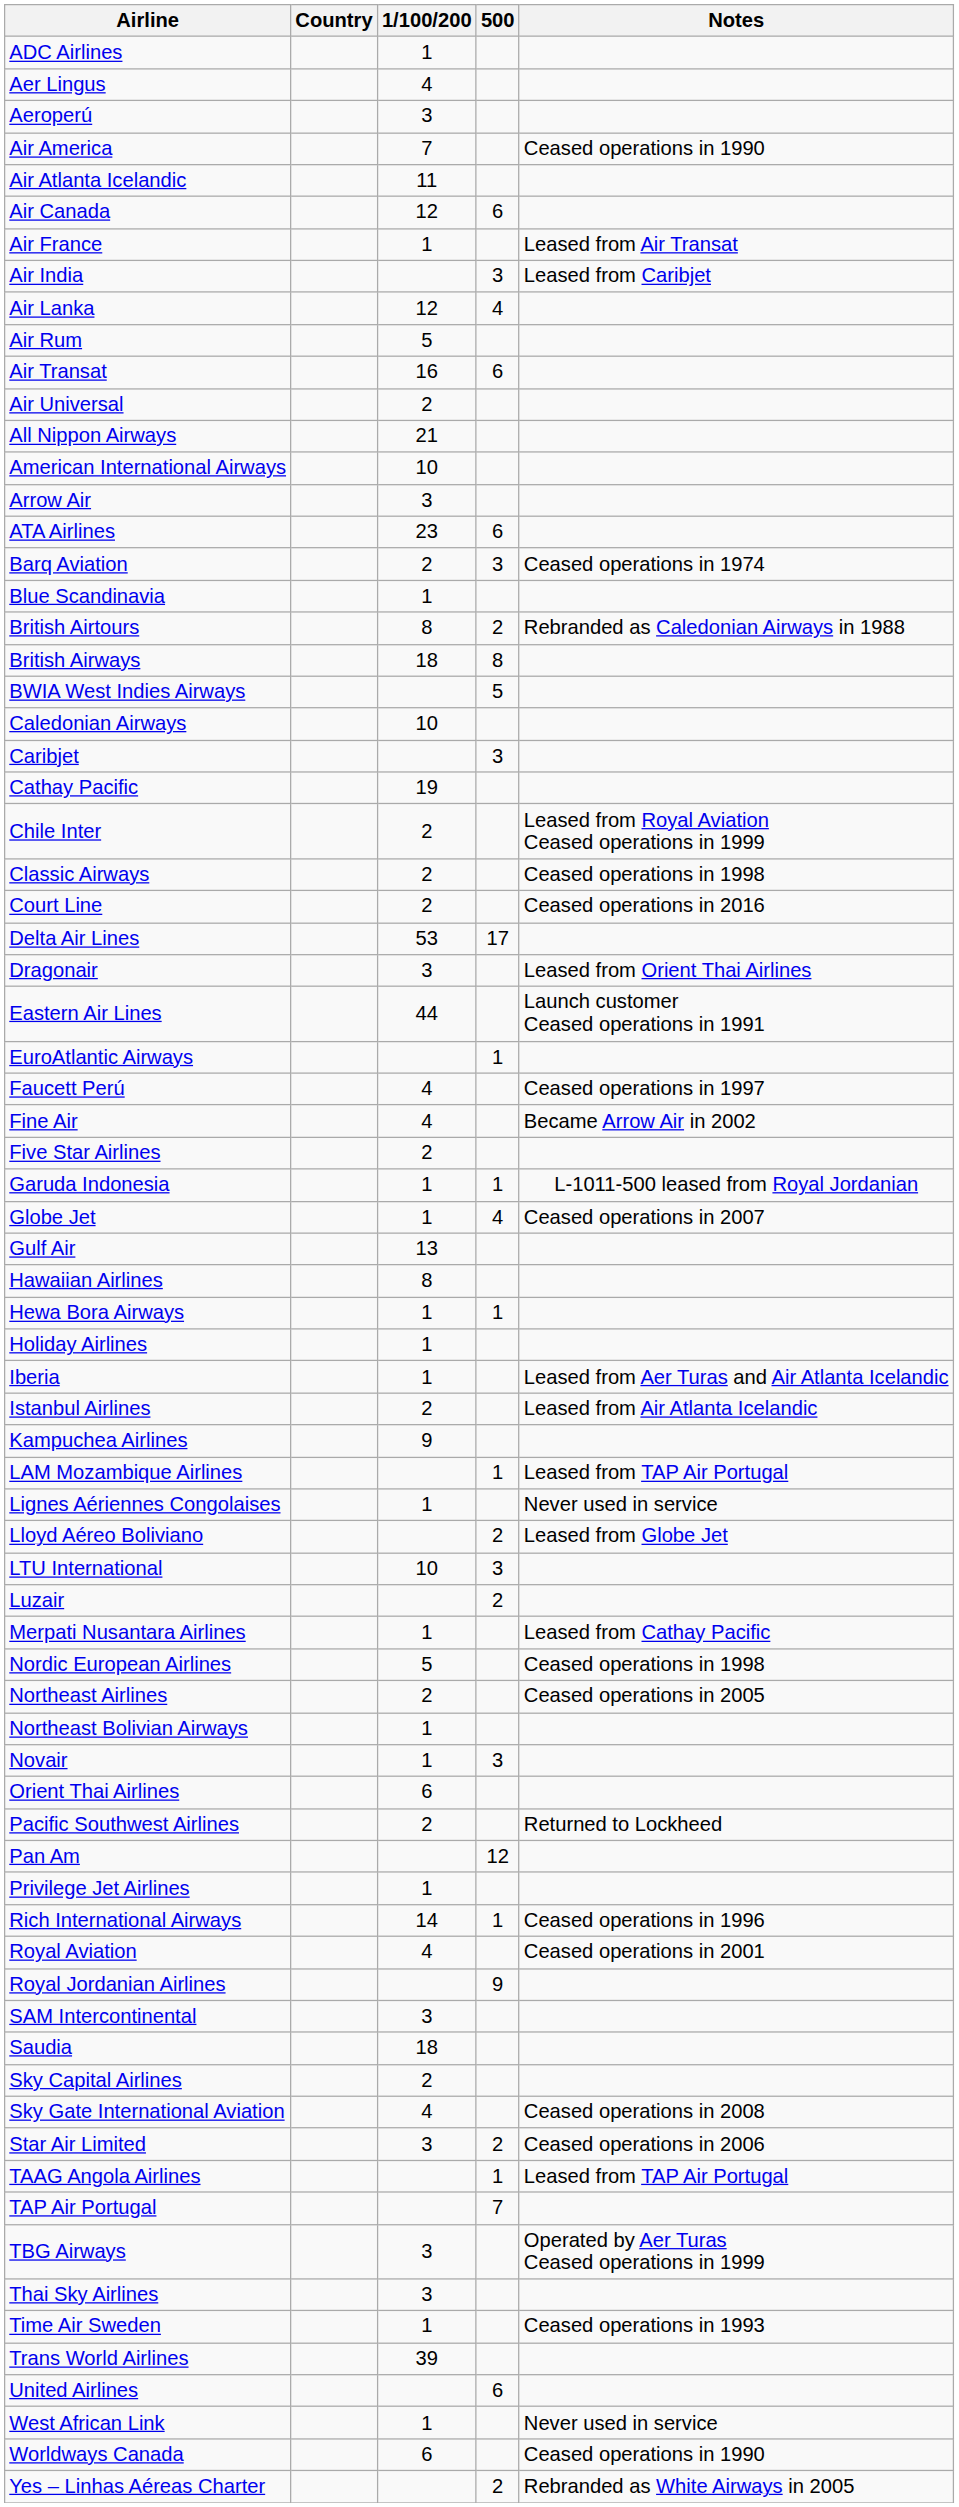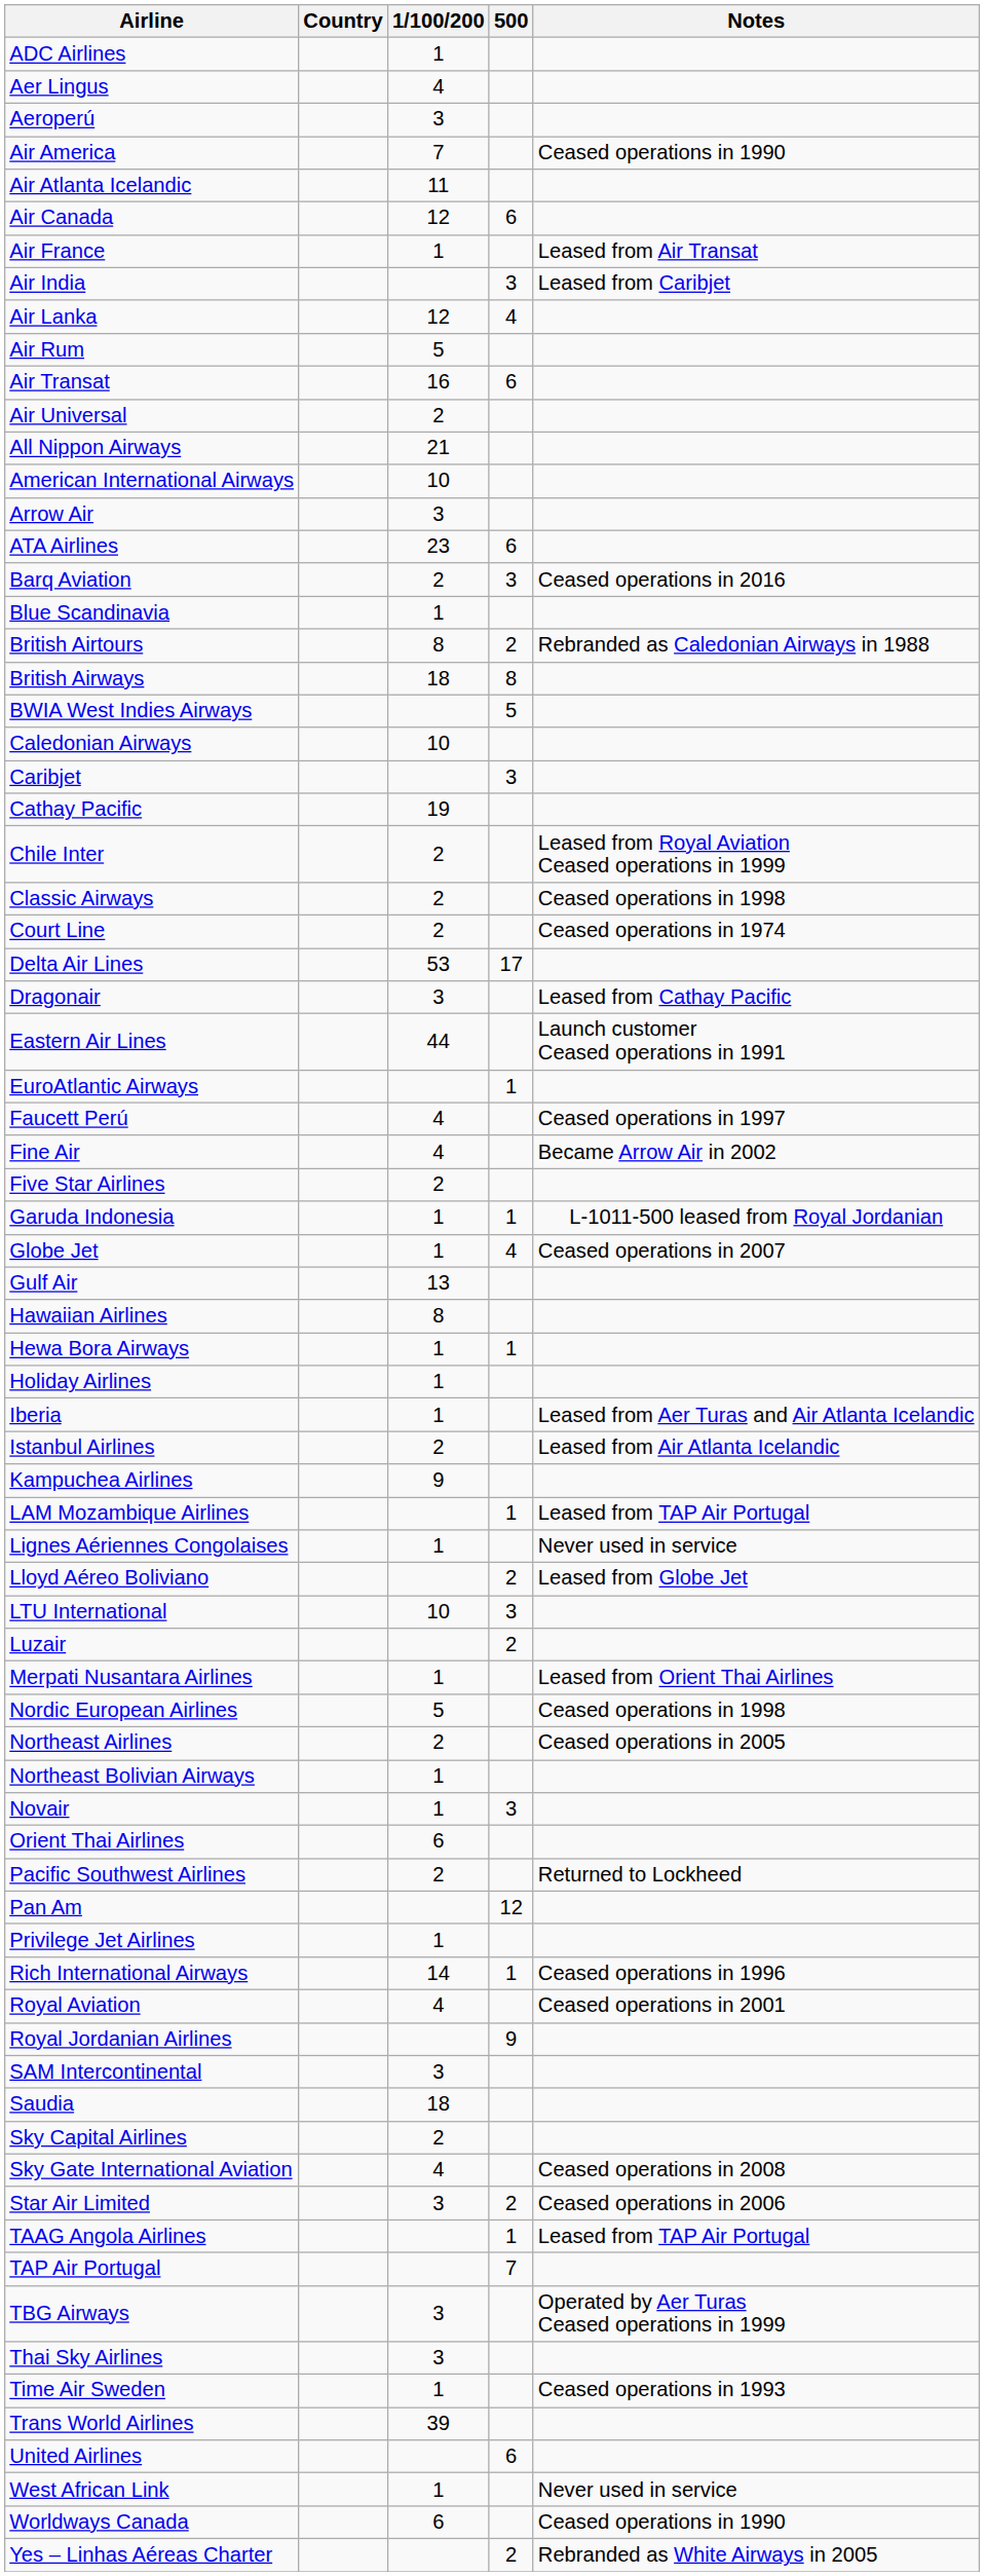 <table class="wikitable sortable sticky-header" style=text-align:center;>
 <tr>
 <th>Airline</th>
 <th>Country</th>
 <th>1/100/200</th>
 <th>500</th>
 <th>Notes</th>
 </tr>
 <tr>
 <td align=left><a href='#'>ADC Airlines</a></td>
 <td></td>
 <td>1</td>
 <td></td>
 <td></td>
 </tr>
 <tr>
 <td align=left><a href='#'>Aer Lingus</a></td>
 <td></td>
 <td>4</td>
 <td></td>
 <td></td>
 </tr>
 <tr>
 <td align=left><a href='#'>Aeroperú</a></td>
 <td></td>
 <td>3</td>
 <td></td>
 <td></td>
 </tr>
 <tr>
 <td align=left><a href='#'>Air America</a></td>
 <td></td>
 <td>7</td>
 <td></td>
 <td align=left>Ceased operations in 1990</td>
 </tr>
 <tr>
 <td align=left><a href='#'>Air Atlanta Icelandic</a></td>
 <td></td>
 <td>11</td>
 <td></td>
 <td></td>
 </tr>
 <tr>
 <td align=left><a href='#'>Air Canada</a></td>
 <td></td>
 <td>12</td>
 <td>6</td>
 <td></td>
 </tr>
 <tr>
 <td align=left><a href='#'>Air France</a></td>
 <td></td>
 <td>1</td>
 <td></td>
 <td align=left>Leased from <a href='#'>Air Transat</a></td>
 </tr>
 <tr>
 <td align=left><a href='#'>Air India</a></td>
 <td></td>
 <td></td>
 <td>3</td>
 <td align=left>Leased from <a href='#'>Caribjet</a></td>
 </tr>
 <tr>
 <td align=left><a href='#'>Air Lanka</a></td>
 <td></td>
 <td>12</td>
 <td>4</td>
 <td></td>
 </tr>
 <tr>
 <td align=left><a href='#'>Air Rum</a></td>
 <td></td>
 <td>5</td>
 <td></td>
 <td></td>
 </tr>
 <tr>
 <td align=left><a href='#'>Air Transat</a></td>
 <td></td>
 <td>16</td>
 <td>6</td>
 <td></td>
 </tr>
 <tr>
 <td align=left><a href='#'>Air Universal</a></td>
 <td></td>
 <td>2</td>
 <td></td>
 <td></td>
 </tr>
 <tr>
 <td align=left><a href='#'>All Nippon Airways</a></td>
 <td></td>
 <td>21</td>
 <td></td>
 <td></td>
 </tr>
 <tr>
 <td align=left><a href='#'>American International Airways</a></td>
 <td></td>
 <td>10</td>
 <td></td>
 <td></td>
 </tr>
 <tr>
 <td align=left><a href='#'>Arrow Air</a></td>
 <td></td>
 <td>3</td>
 <td></td>
 <td></td>
 </tr>
 <tr>
 <td align=left><a href='#'>ATA Airlines</a></td>
 <td></td>
 <td>23</td>
 <td>6</td>
 <td></td>
 </tr>
 <tr>
 <td align=left><a href='#'>Barq Aviation</a></td>
 <td></td>
 <td>2</td>
 <td>3</td>
-<td align=left>Ceased operations in 1974</td>
+<td align=left>Ceased operations in 2016</td>
 </tr>
 <tr>
 <td align=left><a href='#'>Blue Scandinavia</a></td>
 <td></td>
 <td>1</td>
 <td></td>
 <td></td>
 </tr>
 <tr>
 <td align=left><a href='#'>British Airtours</a></td>
 <td></td>
 <td>8</td>
 <td>2</td>
 <td align=left>Rebranded as <a href='#'>Caledonian Airways</a> in 1988</td>
 </tr>
 <tr>
 <td align=left><a href='#'>British Airways</a></td>
 <td></td>
 <td>18</td>
 <td>8</td>
 <td></td>
 </tr>
 <tr>
 <td align=left><a href='#'>BWIA West Indies Airways</a></td>
 <td></td>
 <td></td>
 <td>5</td>
 <td></td>
 </tr>
 <tr>
 <td align=left><a href='#'>Caledonian Airways</a></td>
 <td></td>
 <td>10</td>
 <td></td>
 <td></td>
 </tr>
 <tr>
 <td align=left><a href='#'>Caribjet</a></td>
 <td></td>
 <td></td>
 <td>3</td>
 <td></td>
 </tr>
 <tr>
 <td align=left><a href='#'>Cathay Pacific</a></td>
 <td></td>
 <td>19</td>
 <td></td>
 <td></td>
 </tr>
 <tr>
 <td align=left><a href='#'>Chile Inter</a></td>
 <td></td>
 <td>2</td>
 <td></td>
 <td align=left>Leased from <a href='#'>Royal Aviation</a> <br> Ceased operations in 1999</td>
 </tr>
 <tr>
 <td align=left><a href='#'>Classic Airways</a></td>
 <td></td>
 <td>2</td>
 <td></td>
 <td align=left>Ceased operations in 1998</td>
 </tr>
 <tr>
 <td align=left><a href='#'>Court Line</a></td>
 <td></td>
 <td>2</td>
 <td></td>
-<td align=left>Ceased operations in 2016</td>
+<td align=left>Ceased operations in 1974</td>
 </tr>
 <tr>
 <td align=left><a href='#'>Delta Air Lines</a></td>
 <td></td>
 <td>53</td>
 <td>17</td>
 <td align=left></td>
 </tr>
 <tr>
 <td align=left><a href='#'>Dragonair</a></td>
 <td></td>
 <td>3</td>
 <td></td>
-<td align=left>Leased from <a href='#'>Orient Thai Airlines</a></td>
+<td align=left>Leased from <a href='#'>Cathay Pacific</a></td>
 </tr>
 <tr>
 <td align=left><a href='#'>Eastern Air Lines</a></td>
 <td></td>
 <td>44</td>
 <td></td>
 <td align=left>Launch customer <br> Ceased operations in 1991</td>
 </tr>
 <tr>
 <td align=left><a href='#'>EuroAtlantic Airways</a></td>
 <td></td>
 <td></td>
 <td>1</td>
 <td></td>
 </tr>
 <tr>
 <td align=left><a href='#'>Faucett Perú</a></td>
 <td></td>
 <td>4</td>
 <td></td>
 <td align=left>Ceased operations in 1997</td>
 </tr>
 <tr>
 <td align=left><a href='#'>Fine Air</a></td>
 <td></td>
 <td>4</td>
 <td></td>
 <td align=left>Became <a href='#'>Arrow Air</a> in 2002</td>
 </tr>
 <tr>
 <td align=left><a href='#'>Five Star Airlines</a></td>
 <td></td>
 <td>2</td>
 <td></td>
 <td></td>
 </tr>
 <tr>
 <td align=left><a href='#'>Garuda Indonesia</a></td>
 <td></td>
 <td>1</td>
 <td>1</td>
 <td>L-1011-500 leased from <a href='#'>Royal Jordanian</a></td>
 </tr>
 <tr>
 <td align=left><a href='#'>Globe Jet</a></td>
 <td></td>
 <td>1</td>
 <td>4</td>
 <td align=left>Ceased operations in 2007</td>
 </tr>
 <tr>
 <td align=left><a href='#'>Gulf Air</a></td>
 <td></td>
 <td>13</td>
 <td></td>
 <td></td>
 </tr>
 <tr>
 <td align=left><a href='#'>Hawaiian Airlines</a></td>
 <td></td>
 <td>8</td>
 <td></td>
 <td></td>
 </tr>
 <tr>
 <td align=left><a href='#'>Hewa Bora Airways</a></td>
 <td></td>
 <td>1</td>
 <td>1</td>
 <td></td>
 </tr>
 <tr>
 <td align=left><a href='#'>Holiday Airlines</a></td>
 <td></td>
 <td>1</td>
 <td></td>
 <td></td>
 </tr>
 <tr>
 <td align=left><a href='#'>Iberia</a></td>
 <td></td>
 <td>1</td>
 <td></td>
 <td align=left>Leased from <a href='#'>Aer Turas</a> and <a href='#'>Air Atlanta Icelandic</a></td>
 </tr>
 <tr>
 <td align=left><a href='#'>Istanbul Airlines</a></td>
 <td></td>
 <td>2</td>
 <td></td>
 <td align=left>Leased from <a href='#'>Air Atlanta Icelandic</a></td>
 </tr>
 <tr>
 <td align=left><a href='#'>Kampuchea Airlines</a></td>
 <td></td>
 <td>9</td>
 <td></td>
 <td></td>
 </tr>
 <tr>
 <td align=left><a href='#'>LAM Mozambique Airlines</a></td>
 <td></td>
 <td></td>
 <td>1</td>
 <td align=left>Leased from <a href='#'>TAP Air Portugal</a></td>
 </tr>
 <tr>
 <td align=left><a href='#'>Lignes Aériennes Congolaises</a></td>
 <td></td>
 <td>1</td>
 <td></td>
 <td align=left>Never used in service</td>
 </tr>
 <tr>
 <td align=left><a href='#'>Lloyd Aéreo Boliviano</a></td>
 <td></td>
 <td></td>
 <td>2</td>
 <td align=left>Leased from <a href='#'>Globe Jet</a></td>
 </tr>
 <tr>
 <td align=left><a href='#'>LTU International</a></td>
 <td></td>
 <td>10</td>
 <td>3</td>
 <td></td>
 </tr>
 <tr>
 <td align=left><a href='#'>Luzair</a></td>
 <td></td>
 <td></td>
 <td>2</td>
 <td></td>
 </tr>
 <tr>
 <td align=left><a href='#'>Merpati Nusantara Airlines</a></td>
 <td></td>
 <td>1</td>
 <td></td>
-<td align=left>Leased from <a href='#'>Cathay Pacific</a></td>
+<td align=left>Leased from <a href='#'>Orient Thai Airlines</a></td>
 </tr>
 <tr>
 <td align=left><a href='#'>Nordic European Airlines</a></td>
 <td></td>
 <td>5</td>
 <td></td>
 <td align=left>Ceased operations in 1998</td>
 </tr>
 <tr>
 <td align=left><a href='#'>Northeast Airlines</a></td>
 <td></td>
 <td>2</td>
 <td></td>
 <td align=left>Ceased operations in 2005</td>
 </tr>
 <tr>
 <td align=left><a href='#'>Northeast Bolivian Airways</a></td>
 <td></td>
 <td>1</td>
 <td></td>
 <td></td>
 </tr>
 <tr>
 <td align=left><a href='#'>Novair</a></td>
 <td></td>
 <td>1</td>
 <td>3</td>
 <td></td>
 </tr>
 <tr>
 <td align=left><a href='#'>Orient Thai Airlines</a></td>
 <td></td>
 <td>6</td>
 <td></td>
 <td></td>
 </tr>
 <tr>
 <td align=left><a href='#'>Pacific Southwest Airlines</a></td>
 <td></td>
 <td>2</td>
 <td></td>
 <td align=left>Returned to Lockheed</td>
 </tr>
 <tr>
 <td align=left><a href='#'>Pan Am</a></td>
 <td></td>
 <td></td>
 <td>12</td>
 <td align=left></td>
 </tr>
 <tr>
 <td align=left><a href='#'>Privilege Jet Airlines</a></td>
 <td></td>
 <td>1</td>
 <td></td>
 <td></td>
 </tr>
 <tr>
 <td align=left><a href='#'>Rich International Airways</a></td>
 <td></td>
 <td>14</td>
 <td>1</td>
 <td align=left>Ceased operations in 1996</td>
 </tr>
 <tr>
 <td align=left><a href='#'>Royal Aviation</a></td>
 <td></td>
 <td>4</td>
 <td></td>
 <td align=left>Ceased operations in 2001</td>
 </tr>
 <tr>
 <td align=left><a href='#'>Royal Jordanian Airlines</a></td>
 <td></td>
 <td></td>
 <td>9</td>
 <td></td>
 </tr>
 <tr>
 <td align=left><a href='#'>SAM Intercontinental</a></td>
 <td></td>
 <td>3</td>
 <td></td>
 <td></td>
 </tr>
 <tr>
 <td align=left><a href='#'>Saudia</a></td>
 <td></td>
 <td>18</td>
 <td></td>
 <td></td>
 </tr>
 <tr>
 <td align=left><a href='#'>Sky Capital Airlines</a></td>
 <td></td>
 <td>2</td>
 <td></td>
 <td></td>
 </tr>
 <tr>
 <td align=left><a href='#'>Sky Gate International Aviation</a></td>
 <td></td>
 <td>4</td>
 <td></td>
 <td align=left>Ceased operations in 2008</td>
 </tr>
 <tr>
 <td align=left><a href='#'>Star Air Limited</a></td>
 <td></td>
 <td>3</td>
 <td>2</td>
 <td align=left>Ceased operations in 2006</td>
 </tr>
 <tr>
 <td align=left><a href='#'>TAAG Angola Airlines</a></td>
 <td></td>
 <td></td>
 <td>1</td>
 <td align=left>Leased from <a href='#'>TAP Air Portugal</a></td>
 </tr>
 <tr>
 <td align=left><a href='#'>TAP Air Portugal</a></td>
 <td></td>
 <td></td>
 <td>7</td>
 <td></td>
 </tr>
 <tr>
 <td align=left><a href='#'>TBG Airways</a></td>
 <td></td>
 <td>3</td>
 <td></td>
 <td align=left>Operated by <a href='#'>Aer Turas</a> <br> Ceased operations in 1999</td>
 </tr>
 <tr>
 <td align=left><a href='#'>Thai Sky Airlines</a></td>
 <td></td>
 <td>3</td>
 <td></td>
 <td></td>
 </tr>
 <tr>
 <td align=left><a href='#'>Time Air Sweden</a></td>
 <td></td>
 <td>1</td>
 <td></td>
 <td align=left>Ceased operations in 1993</td>
 </tr>
 <tr>
 <td align=left><a href='#'>Trans World Airlines</a></td>
 <td></td>
 <td>39</td>
 <td></td>
 <td></td>
 </tr>
 <tr>
 <td align=left><a href='#'>United Airlines</a></td>
 <td></td>
 <td></td>
 <td>6</td>
 <td></td>
 </tr>
 <tr>
 <td align=left><a href='#'>West African Link</a></td>
 <td></td>
 <td>1</td>
 <td></td>
 <td align=left>Never used in service</td>
 </tr>
 <tr>
 <td align=left><a href='#'>Worldways Canada</a></td>
 <td></td>
 <td>6</td>
 <td></td>
 <td align=left>Ceased operations in 1990</td>
 </tr>
 <tr>
 <td align=left><a href='#'>Yes – Linhas Aéreas Charter</a></td>
 <td></td>
 <td></td>
 <td>2</td>
 <td align=left>Rebranded as <a href='#'>White Airways</a> in 2005</td>
 </tr>
 <tr>
 </tr>
 </table>
